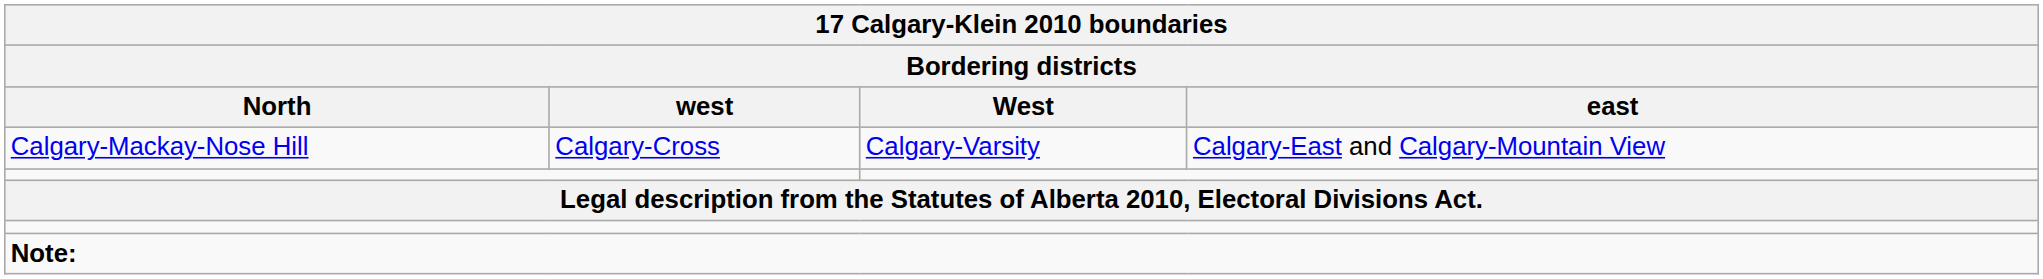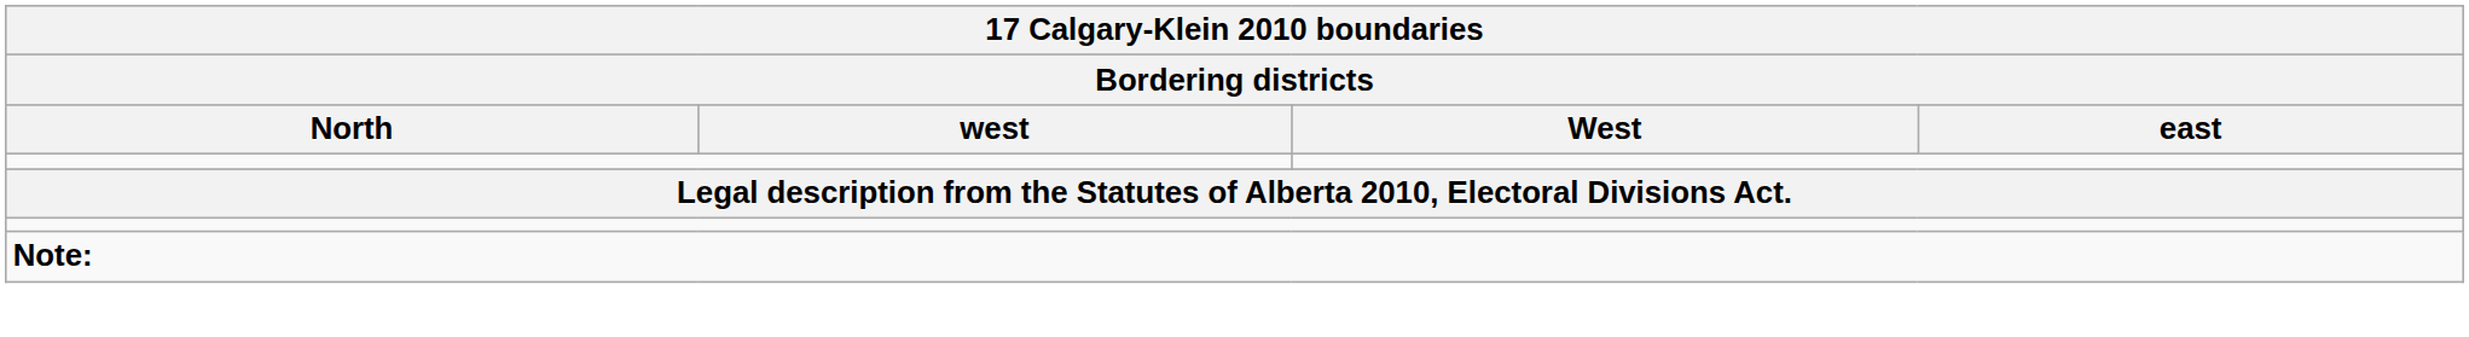 <table class="wikitable collapsible collapsed" style="width:100%;">
 <tr>
 <th colspan=4>17 Calgary-Klein 2010 boundaries</th>
 </tr>
 <tr>
 <th colspan=4>Bordering districts</th>
 </tr>
 <tr>
 <th>North</th>
 <th>west</th>
 <th>West</th>
 <th>east</th>
-</tr>
-<tr>
-<td><a href='#'>Calgary-Mackay-Nose Hill</a></td>
-<td><a href='#'>Calgary-Cross</a></td>
-<td><a href='#'>Calgary-Varsity</a></td>
-<td><a href='#'>Calgary-East</a> and <a href='#'>Calgary-Mountain View</a></td>
 </tr>
 <tr>
 <td colspan=2 align=center></td>
 <td colspan=2 align=center></td>
 </tr>
 <tr>
 <th colspan=4>Legal description from the Statutes of Alberta 2010, Electoral Divisions Act.</th>
 </tr>
 <tr>
 <td colspan=4></td>
 </tr>
 <tr>
 <td colspan=4><strong>Note:</strong></td>
 </tr>
 </table>
